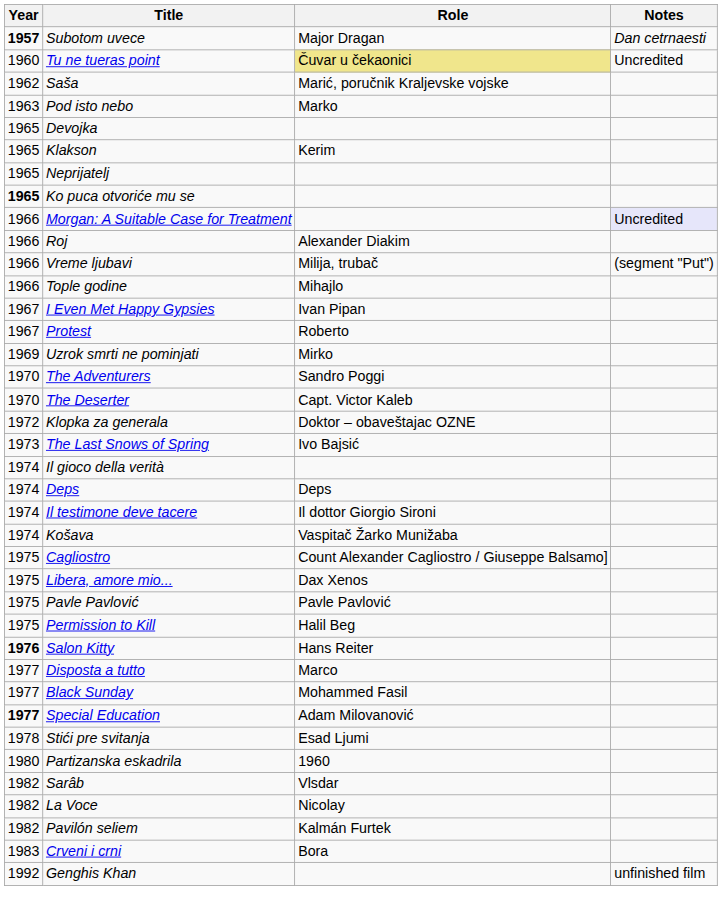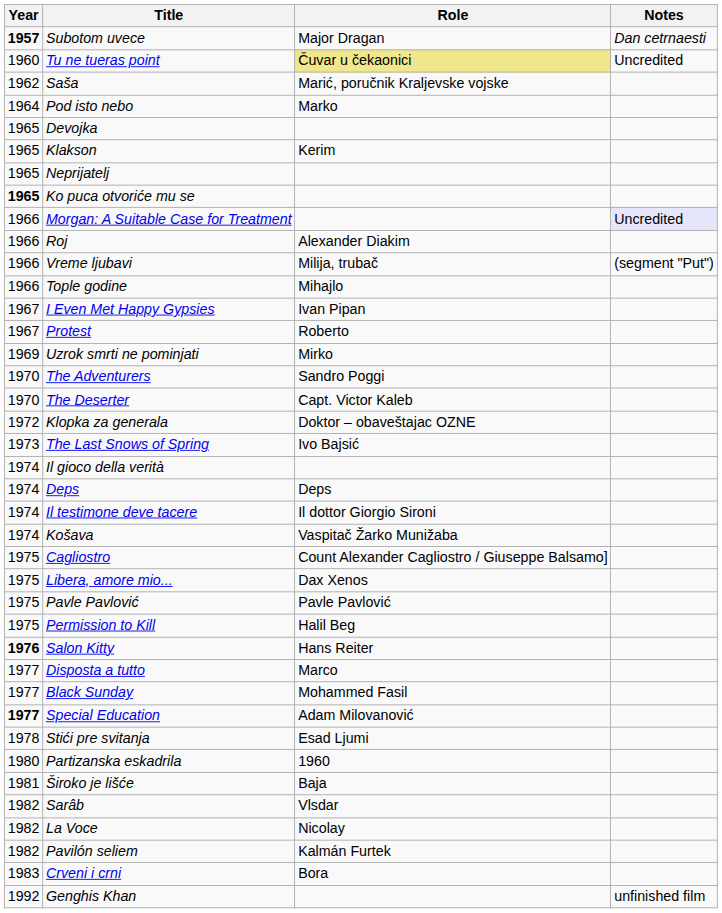 <table class="wikitable sortable">
 <tr>
 <th>Year</th>
 <th>Title</th>
 <th>Role</th>
 <th class="unsortable">Notes</th>
 </tr>
 <tr>
 <td><strong>1957</strong></td>
 <td><em>Subotom uvece</em></td>
 <td>Major Dragan</td>
 <td><em> Dan cetrnaesti</em></td>
 </tr>
 <tr>
 <td>1960</td>
 <td><em><a href='#'>Tu ne tueras point</a></em></td>
 <td style="background: khaki;">Čuvar u čekaonici</td>
 <td>Uncredited</td>
 </tr>
 <tr>
 <td>1962</td>
 <td><em>Saša</em></td>
 <td>Marić, poručnik Kraljevske vojske</td>
 <td></td>
 </tr>
 <tr>
-<td>1963</td>
+<td>1964</td>
 <td><em>Pod isto nebo</em></td>
 <td>Marko</td>
 <td></td>
 </tr>
 <tr>
 <td>1965</td>
 <td><em>Devojka</em></td>
 <td></td>
 <td></td>
 </tr>
 <tr>
 <td>1965</td>
 <td><em>Klakson</em></td>
 <td>Kerim</td>
 <td></td>
 </tr>
 <tr>
 <td>1965</td>
 <td><em>Neprijatelj</em></td>
 <td></td>
 <td></td>
 </tr>
 <tr>
 <td><strong>1965</strong></td>
 <td><em>Ko puca otvoriće mu se</em></td>
 <td></td>
 <td></td>
 </tr>
 <tr>
 <td>1966</td>
 <td><em><a href='#'>Morgan: A Suitable Case for Treatment</a></em></td>
 <td></td>
 <td style="background: lavender;">Uncredited</td>
 </tr>
 <tr>
 <td>1966</td>
 <td><em>Roj</em></td>
 <td>Alexander Diakim</td>
 <td></td>
 </tr>
 <tr>
 <td>1966</td>
 <td><em>Vreme ljubavi</em></td>
 <td>Milija, trubač</td>
 <td>(segment "Put")</td>
 </tr>
 <tr>
 <td>1966</td>
 <td><em>Tople godine</em></td>
 <td>Mihajlo</td>
 <td></td>
 </tr>
 <tr>
 <td>1967</td>
 <td><em><a href='#'>I Even Met Happy Gypsies</a></em></td>
 <td>Ivan Pipan</td>
 <td></td>
 </tr>
 <tr>
 <td>1967</td>
 <td><em><a href='#'>Protest</a></em></td>
 <td>Roberto</td>
 <td></td>
 </tr>
 <tr>
 <td>1969</td>
 <td><em>Uzrok smrti ne pominjati</em></td>
 <td>Mirko</td>
 <td></td>
 </tr>
 <tr>
 <td>1970</td>
 <td><em><a href='#'>The Adventurers</a></em></td>
 <td>Sandro Poggi</td>
 <td></td>
 </tr>
 <tr>
 <td>1970</td>
 <td><em><a href='#'>The Deserter</a></em></td>
 <td>Capt. Victor Kaleb</td>
 <td></td>
 </tr>
 <tr>
 <td>1972</td>
 <td><em>Klopka za generala</em></td>
 <td>Doktor – obaveštajac OZNE</td>
 <td></td>
 </tr>
 <tr>
 <td>1973</td>
 <td><em><a href='#'>The Last Snows of Spring</a></em></td>
 <td>Ivo Bajsić</td>
 <td></td>
 </tr>
 <tr>
 <td>1974</td>
 <td><em>Il gioco della verità</em></td>
 <td></td>
 <td></td>
 </tr>
 <tr>
 <td>1974</td>
 <td><em><a href='#'>Deps</a></em></td>
 <td>Deps</td>
 <td></td>
 </tr>
 <tr>
 <td>1974</td>
 <td><em><a href='#'>Il testimone deve tacere</a></em></td>
 <td>Il dottor Giorgio Sironi</td>
 <td></td>
 </tr>
 <tr>
 <td>1974</td>
 <td><em>Košava</em></td>
 <td>Vaspitač Žarko Munižaba</td>
 <td></td>
 </tr>
 <tr>
 <td>1975</td>
 <td><em><a href='#'>Cagliostro</a></em></td>
 <td [Alessandro Cagliostro>Count Alexander Cagliostro / Giuseppe Balsamo]</td>
 <td></td>
 </tr>
 <tr>
 <td>1975</td>
 <td><em><a href='#'>Libera, amore mio...</a></em></td>
 <td>Dax Xenos</td>
 <td></td>
 </tr>
 <tr>
 <td>1975</td>
 <td><em>Pavle Pavlović</em></td>
 <td>Pavle Pavlović</td>
 <td></td>
 </tr>
 <tr>
 <td>1975</td>
 <td><em><a href='#'>Permission to Kill</a></em></td>
 <td>Halil Beg</td>
 <td></td>
 </tr>
 <tr>
 <td><strong>1976</strong></td>
 <td><em><a href='#'>Salon Kitty</a></em></td>
 <td>Hans Reiter</td>
 <td></td>
 </tr>
 <tr>
 <td>1977</td>
 <td><em><a href='#'>Disposta a tutto</a></em></td>
 <td>Marco</td>
 <td></td>
 </tr>
 <tr>
 <td>1977</td>
 <td><em><a href='#'>Black Sunday</a></em></td>
 <td>Mohammed Fasil</td>
 <td></td>
 </tr>
 <tr>
 <td><strong>1977</strong></td>
 <td><em><a href='#'>Special Education</a></em></td>
 <td>Adam Milovanović</td>
 <td></td>
 </tr>
 <tr>
 <td>1978</td>
 <td><em>Stići pre svitanja</em></td>
 <td>Esad Ljumi</td>
 <td></td>
 </tr>
 <tr>
 <td>1980</td>
 <td><em>Partizanska eskadrila</em></td>
 <td>1960</td>
 <td></td>
 </tr>
 <tr>
+<td>1981</td>
+<td><em>Široko je lišće</em></td>
+<td>Baja</td>
+<td></td>
+</tr>
+<tr>
 <td>1982</td>
 <td><em>Sarâb</em></td>
 <td>Vlsdar</td>
 <td></td>
 </tr>
 <tr>
 <td>1982</td>
 <td><em>La Voce</em></td>
 <td>Nicolay</td>
 <td></td>
 </tr>
 <tr>
 <td>1982</td>
 <td><em>Pavilón seliem</em></td>
 <td>Kalmán Furtek</td>
 <td></td>
 </tr>
 <tr>
 <td>1983</td>
 <td><em><a href='#'>Crveni i crni</a></em></td>
 <td>Bora</td>
 <td></td>
 </tr>
 <tr>
 <td>1992</td>
 <td><em>Genghis Khan</em></td>
 <td></td>
 <td>unfinished film</td>
 </tr>
 </table>
